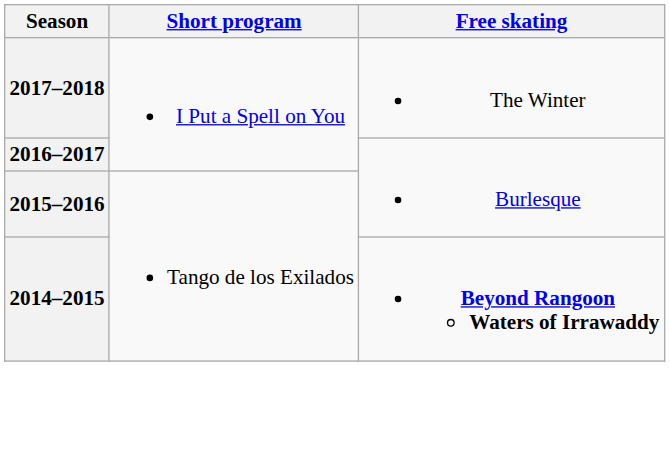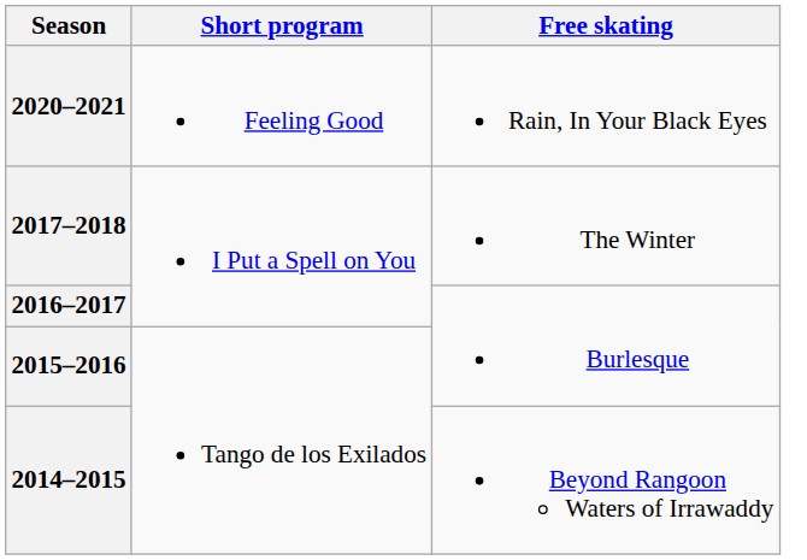 <table class=wikitable style=text-align:center>
 <tr>
 <th>Season</th>
 <th><a href='#'>Short program</a></th>
 <th><a href='#'>Free skating</a></th>
+</tr>
+<tr>
+<th>2020–2021 <br> </th>
+<td><br><ul><li><a href='#'>Feeling Good</a> <br></li></ul></td>
+<td><br><ul><li>Rain, In Your Black Eyes <br></li></ul></td>
 </tr>
 <tr>
 <th>2017–2018 <br> </th>
 <td rowspan=2><br><ul><li><a href='#'>I Put a Spell on You</a> <br></li></ul></td>
 <td><br><ul><li>The Winter <br></li></ul></td>
 </tr>
 <tr>
 <th>2016–2017 <br> </th>
 <td rowspan=2><br><ul><li><a href='#'>Burlesque</a></li></ul></td>
 </tr>
 <tr>
 <th>2015–2016 <br> </th>
 <td rowspan=2><br><ul><li>Tango de los Exilados <br></li></ul></td>
 </tr>
 <tr>
 <th>2014–2015 <br> </th>
-<td><strong><br><ul><li><a href='#'>Beyond Rangoon</a><ul><li>Waters of Irrawaddy <br></li></ul></li></ul></strong></td>
+<td><br><ul><li><a href='#'>Beyond Rangoon</a><ul><li>Waters of Irrawaddy <br></li></ul></li></ul></td>
 </tr>
 </table>
